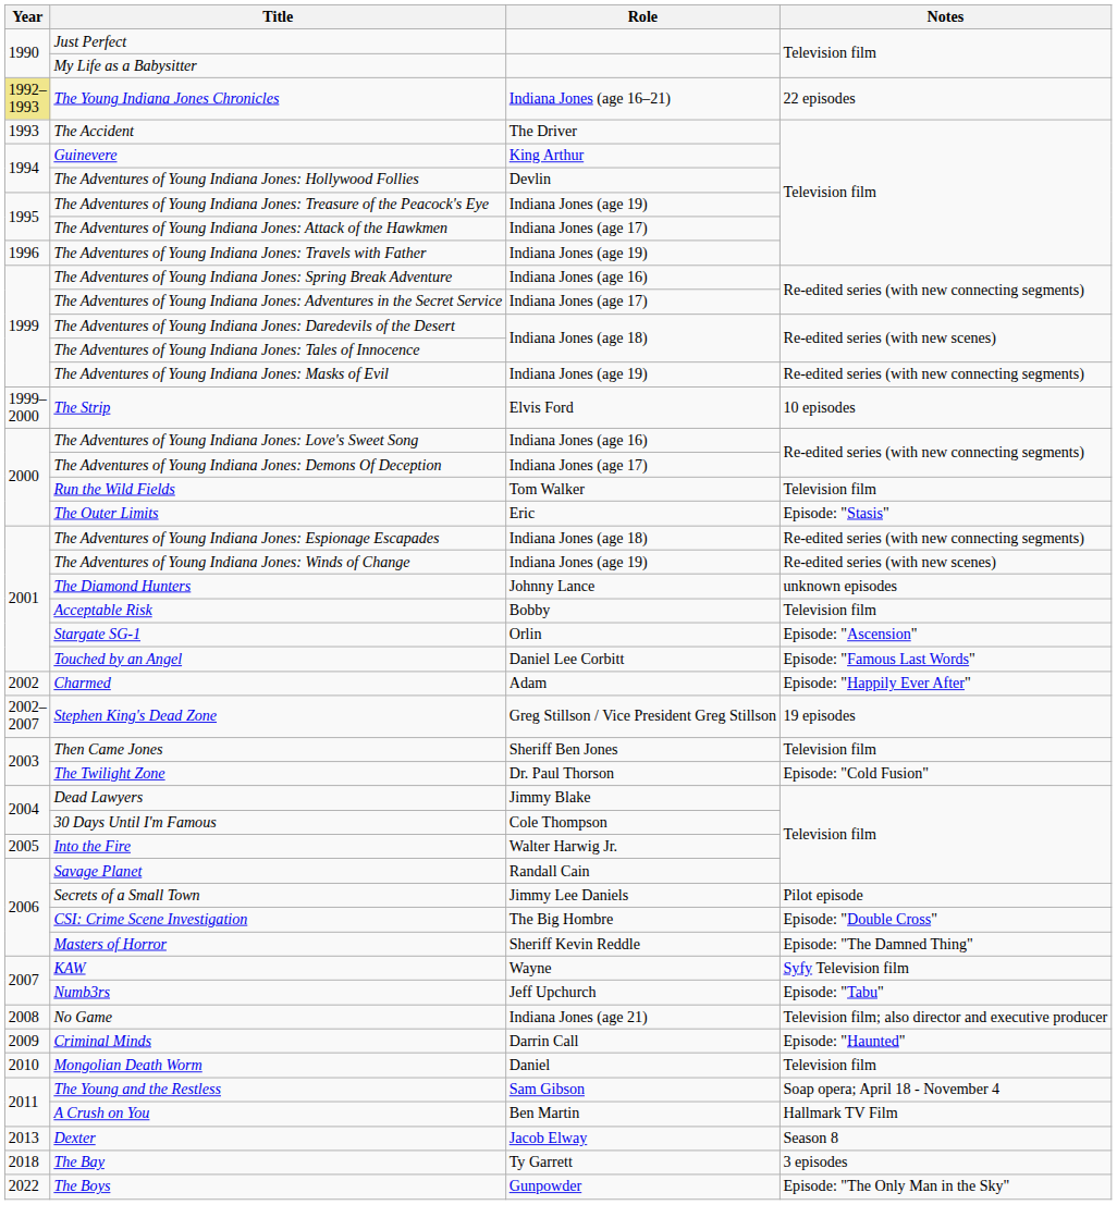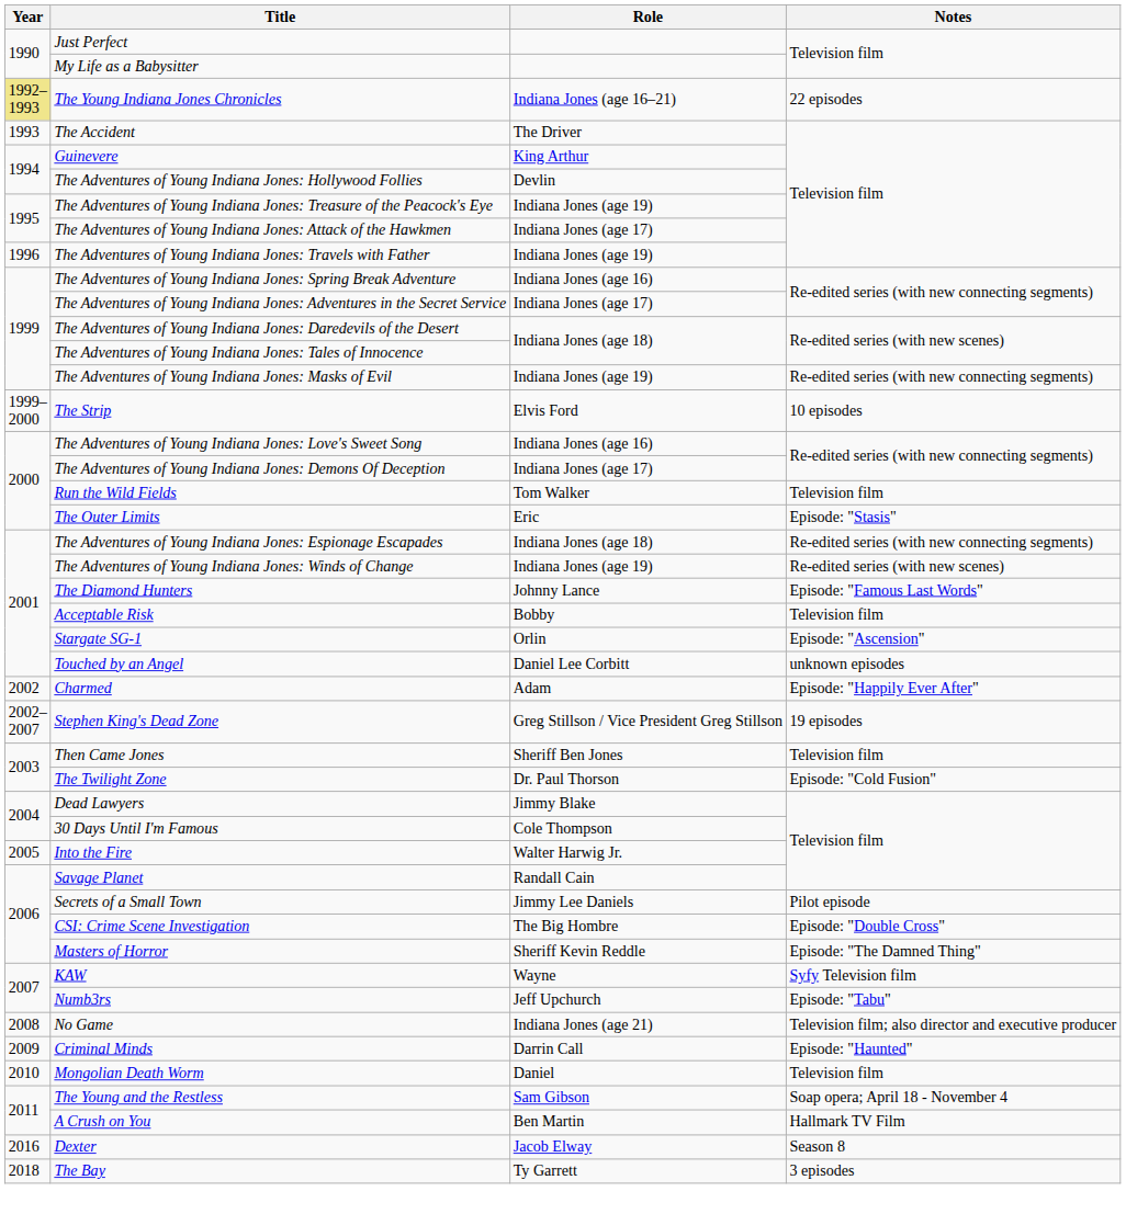 <table class="wikitable sortable">
 <tr>
 <th scope="col">Year</th>
 <th scope="col">Title</th>
 <th scope="col">Role</th>
 <th scope="col" class="unsortable">Notes</th>
 </tr>
 <tr>
 <td rowspan=2>1990</td>
 <td><em>Just Perfect</em></td>
 <td></td>
 <td rowspan="2">Television film</td>
 </tr>
 <tr>
 <td><em>My Life as a Babysitter</em></td>
 <td></td>
 </tr>
 <tr>
 <td style="background: khaki;">1992–<br>1993</td>
 <td><em><a href='#'>The Young Indiana Jones Chronicles</a></em></td>
 <td><a href='#'>Indiana Jones</a> (age 16–21)</td>
 <td>22 episodes</td>
 </tr>
 <tr>
 <td>1993</td>
 <td><em>The Accident</em></td>
 <td>The Driver</td>
 <td rowspan="6">Television film</td>
 </tr>
 <tr>
 <td rowspan=2>1994</td>
 <td><em><a href='#'>Guinevere</a></em></td>
 <td><a href='#'>King Arthur</a></td>
 </tr>
 <tr>
 <td><em>The Adventures of Young Indiana Jones: Hollywood Follies</em></td>
 <td>Devlin</td>
 </tr>
 <tr>
 <td rowspan=2>1995</td>
 <td><em>The Adventures of Young Indiana Jones: Treasure of the Peacock's Eye</em></td>
 <td>Indiana Jones (age 19)</td>
 </tr>
 <tr>
 <td><em>The Adventures of Young Indiana Jones: Attack of the Hawkmen</em></td>
 <td>Indiana Jones (age 17)</td>
 </tr>
 <tr>
 <td>1996</td>
 <td><em>The Adventures of Young Indiana Jones: Travels with Father</em></td>
 <td>Indiana Jones (age 19)</td>
 </tr>
 <tr>
 <td rowspan=5>1999</td>
 <td><em>The Adventures of Young Indiana Jones: Spring Break Adventure</em></td>
 <td>Indiana Jones (age 16)</td>
 <td rowspan="2">Re-edited series (with new connecting segments)</td>
 </tr>
 <tr>
 <td><em>The Adventures of Young Indiana Jones: Adventures in the Secret Service</em></td>
 <td>Indiana Jones (age 17)</td>
 </tr>
 <tr>
 <td><em>The Adventures of Young Indiana Jones: Daredevils of the Desert</em></td>
 <td rowspan="2">Indiana Jones (age 18)</td>
 <td rowspan="2">Re-edited series (with new scenes)</td>
 </tr>
 <tr>
 <td><em>The Adventures of Young Indiana Jones: Tales of Innocence</em></td>
 </tr>
 <tr>
 <td><em>The Adventures of Young Indiana Jones: Masks of Evil</em></td>
 <td>Indiana Jones (age 19)</td>
 <td>Re-edited series (with new connecting segments)</td>
 </tr>
 <tr>
 <td>1999–<br>2000</td>
 <td><em><a href='#'>The Strip</a></em></td>
 <td>Elvis Ford</td>
 <td>10 episodes</td>
 </tr>
 <tr>
 <td rowspan=4>2000</td>
 <td><em>The Adventures of Young Indiana Jones: Love's Sweet Song</em></td>
 <td>Indiana Jones (age 16)</td>
 <td rowspan="2">Re-edited series (with new connecting segments)</td>
 </tr>
 <tr>
 <td><em>The Adventures of Young Indiana Jones: Demons Of Deception</em></td>
 <td>Indiana Jones (age 17)</td>
 </tr>
 <tr>
 <td><em><a href='#'>Run the Wild Fields</a></em></td>
 <td>Tom Walker</td>
 <td>Television film</td>
 </tr>
 <tr>
 <td><em><a href='#'>The Outer Limits</a></em></td>
 <td>Eric</td>
 <td>Episode: "<a href='#'>Stasis</a>"</td>
 </tr>
 <tr>
 <td rowspan=6>2001</td>
 <td><em>The Adventures of Young Indiana Jones: Espionage Escapades</em></td>
 <td>Indiana Jones (age 18)</td>
 <td>Re-edited series (with new connecting segments)</td>
 </tr>
 <tr>
 <td><em>The Adventures of Young Indiana Jones: Winds of Change</em></td>
 <td>Indiana Jones (age 19)</td>
 <td>Re-edited series (with new scenes)</td>
 </tr>
 <tr>
 <td><em><a href='#'>The Diamond Hunters</a></em></td>
 <td>Johnny Lance</td>
-<td>unknown episodes</td>
+<td>Episode: "<a href='#'>Famous Last Words</a>"</td>
 </tr>
 <tr>
 <td><em><a href='#'>Acceptable Risk</a></em></td>
 <td>Bobby</td>
 <td>Television film</td>
 </tr>
 <tr>
 <td><em><a href='#'>Stargate SG-1</a></em></td>
 <td>Orlin</td>
 <td>Episode: "<a href='#'>Ascension</a>"</td>
 </tr>
 <tr>
 <td><em><a href='#'>Touched by an Angel</a></em></td>
 <td>Daniel Lee Corbitt</td>
-<td>Episode: "<a href='#'>Famous Last Words</a>"</td>
+<td>unknown episodes</td>
 </tr>
 <tr>
 <td>2002</td>
 <td><em><a href='#'>Charmed</a></em></td>
 <td>Adam</td>
 <td>Episode: "<a href='#'>Happily Ever After</a>"</td>
 </tr>
 <tr>
 <td>2002–<br>2007</td>
 <td><em><a href='#'>Stephen King's Dead Zone</a></em></td>
 <td>Greg Stillson / Vice President Greg Stillson</td>
 <td>19 episodes</td>
 </tr>
 <tr>
 <td rowspan=2>2003</td>
 <td><em>Then Came Jones</em></td>
 <td>Sheriff Ben Jones</td>
 <td>Television film</td>
 </tr>
 <tr>
 <td><em><a href='#'>The Twilight Zone</a></em></td>
 <td>Dr. Paul Thorson</td>
 <td>Episode: "Cold Fusion"</td>
 </tr>
 <tr>
 <td rowspan=2>2004</td>
 <td><em>Dead Lawyers</em></td>
 <td>Jimmy Blake</td>
 <td rowspan="4">Television film</td>
 </tr>
 <tr>
 <td><em>30 Days Until I'm Famous</em></td>
 <td>Cole Thompson</td>
 </tr>
 <tr>
 <td>2005</td>
 <td><em><a href='#'>Into the Fire</a></em></td>
 <td>Walter Harwig Jr.</td>
 </tr>
 <tr>
 <td rowspan=4>2006</td>
 <td><em><a href='#'>Savage Planet</a></em></td>
 <td>Randall Cain</td>
 </tr>
 <tr>
 <td><em>Secrets of a Small Town</em></td>
 <td>Jimmy Lee Daniels</td>
 <td>Pilot episode</td>
 </tr>
 <tr>
 <td><em><a href='#'>CSI: Crime Scene Investigation</a></em></td>
 <td>The Big Hombre</td>
 <td>Episode: "<a href='#'>Double Cross</a>"</td>
 </tr>
 <tr>
 <td><em><a href='#'>Masters of Horror</a></em></td>
 <td>Sheriff Kevin Reddle</td>
 <td>Episode: "The Damned Thing"</td>
 </tr>
 <tr>
 <td rowspan=2>2007</td>
 <td><em><a href='#'>KAW</a></em></td>
 <td>Wayne</td>
 <td><a href='#'>Syfy</a> Television film</td>
 </tr>
 <tr>
 <td><em><a href='#'>Numb3rs</a></em></td>
 <td>Jeff Upchurch</td>
 <td>Episode: "<a href='#'>Tabu</a>"</td>
 </tr>
 <tr>
 <td>2008</td>
 <td><em>No Game</em></td>
 <td>Indiana Jones (age 21)</td>
 <td>Television film; also director and executive producer</td>
 </tr>
 <tr>
 <td>2009</td>
 <td><em><a href='#'>Criminal Minds</a></em></td>
 <td>Darrin Call</td>
 <td>Episode: "<a href='#'>Haunted</a>"</td>
 </tr>
 <tr>
 <td>2010</td>
 <td><em><a href='#'>Mongolian Death Worm</a></em></td>
 <td>Daniel</td>
 <td>Television film</td>
 </tr>
 <tr>
 <td rowspan=2>2011</td>
 <td><em><a href='#'>The Young and the Restless</a></em></td>
 <td><a href='#'>Sam Gibson</a></td>
 <td>Soap opera; April 18 - November 4</td>
 </tr>
 <tr>
 <td><em><a href='#'>A Crush on You</a></em></td>
 <td>Ben Martin</td>
 <td>Hallmark TV Film</td>
 </tr>
 <tr>
-<td>2013</td>
+<td>2016</td>
 <td><em><a href='#'>Dexter</a></em></td>
 <td><a href='#'>Jacob Elway</a></td>
 <td>Season 8</td>
 </tr>
 <tr>
 <td>2018</td>
 <td><em><a href='#'>The Bay</a></em></td>
 <td>Ty Garrett</td>
 <td>3 episodes</td>
 </tr>
-<tr>
-<td>2022</td>
-<td><em><a href='#'>The Boys</a></em></td>
-<td><a href='#'>Gunpowder</a></td>
-<td>Episode: "The Only Man in the Sky"</td>
-</tr>
 </table>
